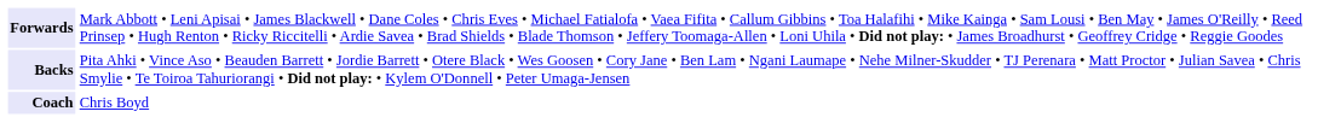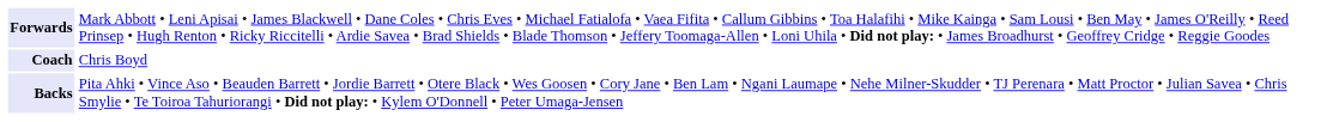 <table cellpadding="2" style="border: 1px solid white; font-size:90%;">
 <tr>
 <td style="text-align:right;" bgcolor="lavender"><strong>Forwards</strong></td>
 <td style="text-align:left;"><a href='#'>Mark Abbott</a> • <a href='#'>Leni Apisai</a> • <a href='#'>James Blackwell</a> • <a href='#'>Dane Coles</a> • <a href='#'>Chris Eves</a> • <a href='#'>Michael Fatialofa</a> • <a href='#'>Vaea Fifita</a> • <a href='#'>Callum Gibbins</a> • <a href='#'>Toa Halafihi</a> • <a href='#'>Mike Kainga</a> • <a href='#'>Sam Lousi</a> • <a href='#'>Ben May</a> • <a href='#'>James O'Reilly</a> • <a href='#'>Reed Prinsep</a> • <a href='#'>Hugh Renton</a> • <a href='#'>Ricky Riccitelli</a> • <a href='#'>Ardie Savea</a> • <a href='#'>Brad Shields</a> • <a href='#'>Blade Thomson</a> • <a href='#'>Jeffery Toomaga-Allen</a> • <a href='#'>Loni Uhila</a> • <strong>Did not play:</strong> • <a href='#'>James Broadhurst</a> • <a href='#'>Geoffrey Cridge</a> • <a href='#'>Reggie Goodes</a></td>
 </tr>
 <tr>
+<td style="text-align:right;" bgcolor="lavender"><strong>Coach</strong></td>
+<td style="text-align:left;"><a href='#'>Chris Boyd</a></td>
+</tr>
+<tr>
 <td style="text-align:right;" bgcolor="lavender"><strong>Backs</strong></td>
 <td style="text-align:left;"><a href='#'>Pita Ahki</a> • <a href='#'>Vince Aso</a> • <a href='#'>Beauden Barrett</a> • <a href='#'>Jordie Barrett</a> • <a href='#'>Otere Black</a> • <a href='#'>Wes Goosen</a> • <a href='#'>Cory Jane</a> • <a href='#'>Ben Lam</a> • <a href='#'>Ngani Laumape</a> • <a href='#'>Nehe Milner-Skudder</a> • <a href='#'>TJ Perenara</a> • <a href='#'>Matt Proctor</a> • <a href='#'>Julian Savea</a> • <a href='#'>Chris Smylie</a> • <a href='#'>Te Toiroa Tahuriorangi</a> • <strong>Did not play:</strong> • <a href='#'>Kylem O'Donnell</a> • <a href='#'>Peter Umaga-Jensen</a></td>
 </tr>
-<tr>
-<td style="text-align:right;" bgcolor="lavender"><strong>Coach</strong></td>
-<td style="text-align:left;"><a href='#'>Chris Boyd</a></td>
-</tr>
 </table>
